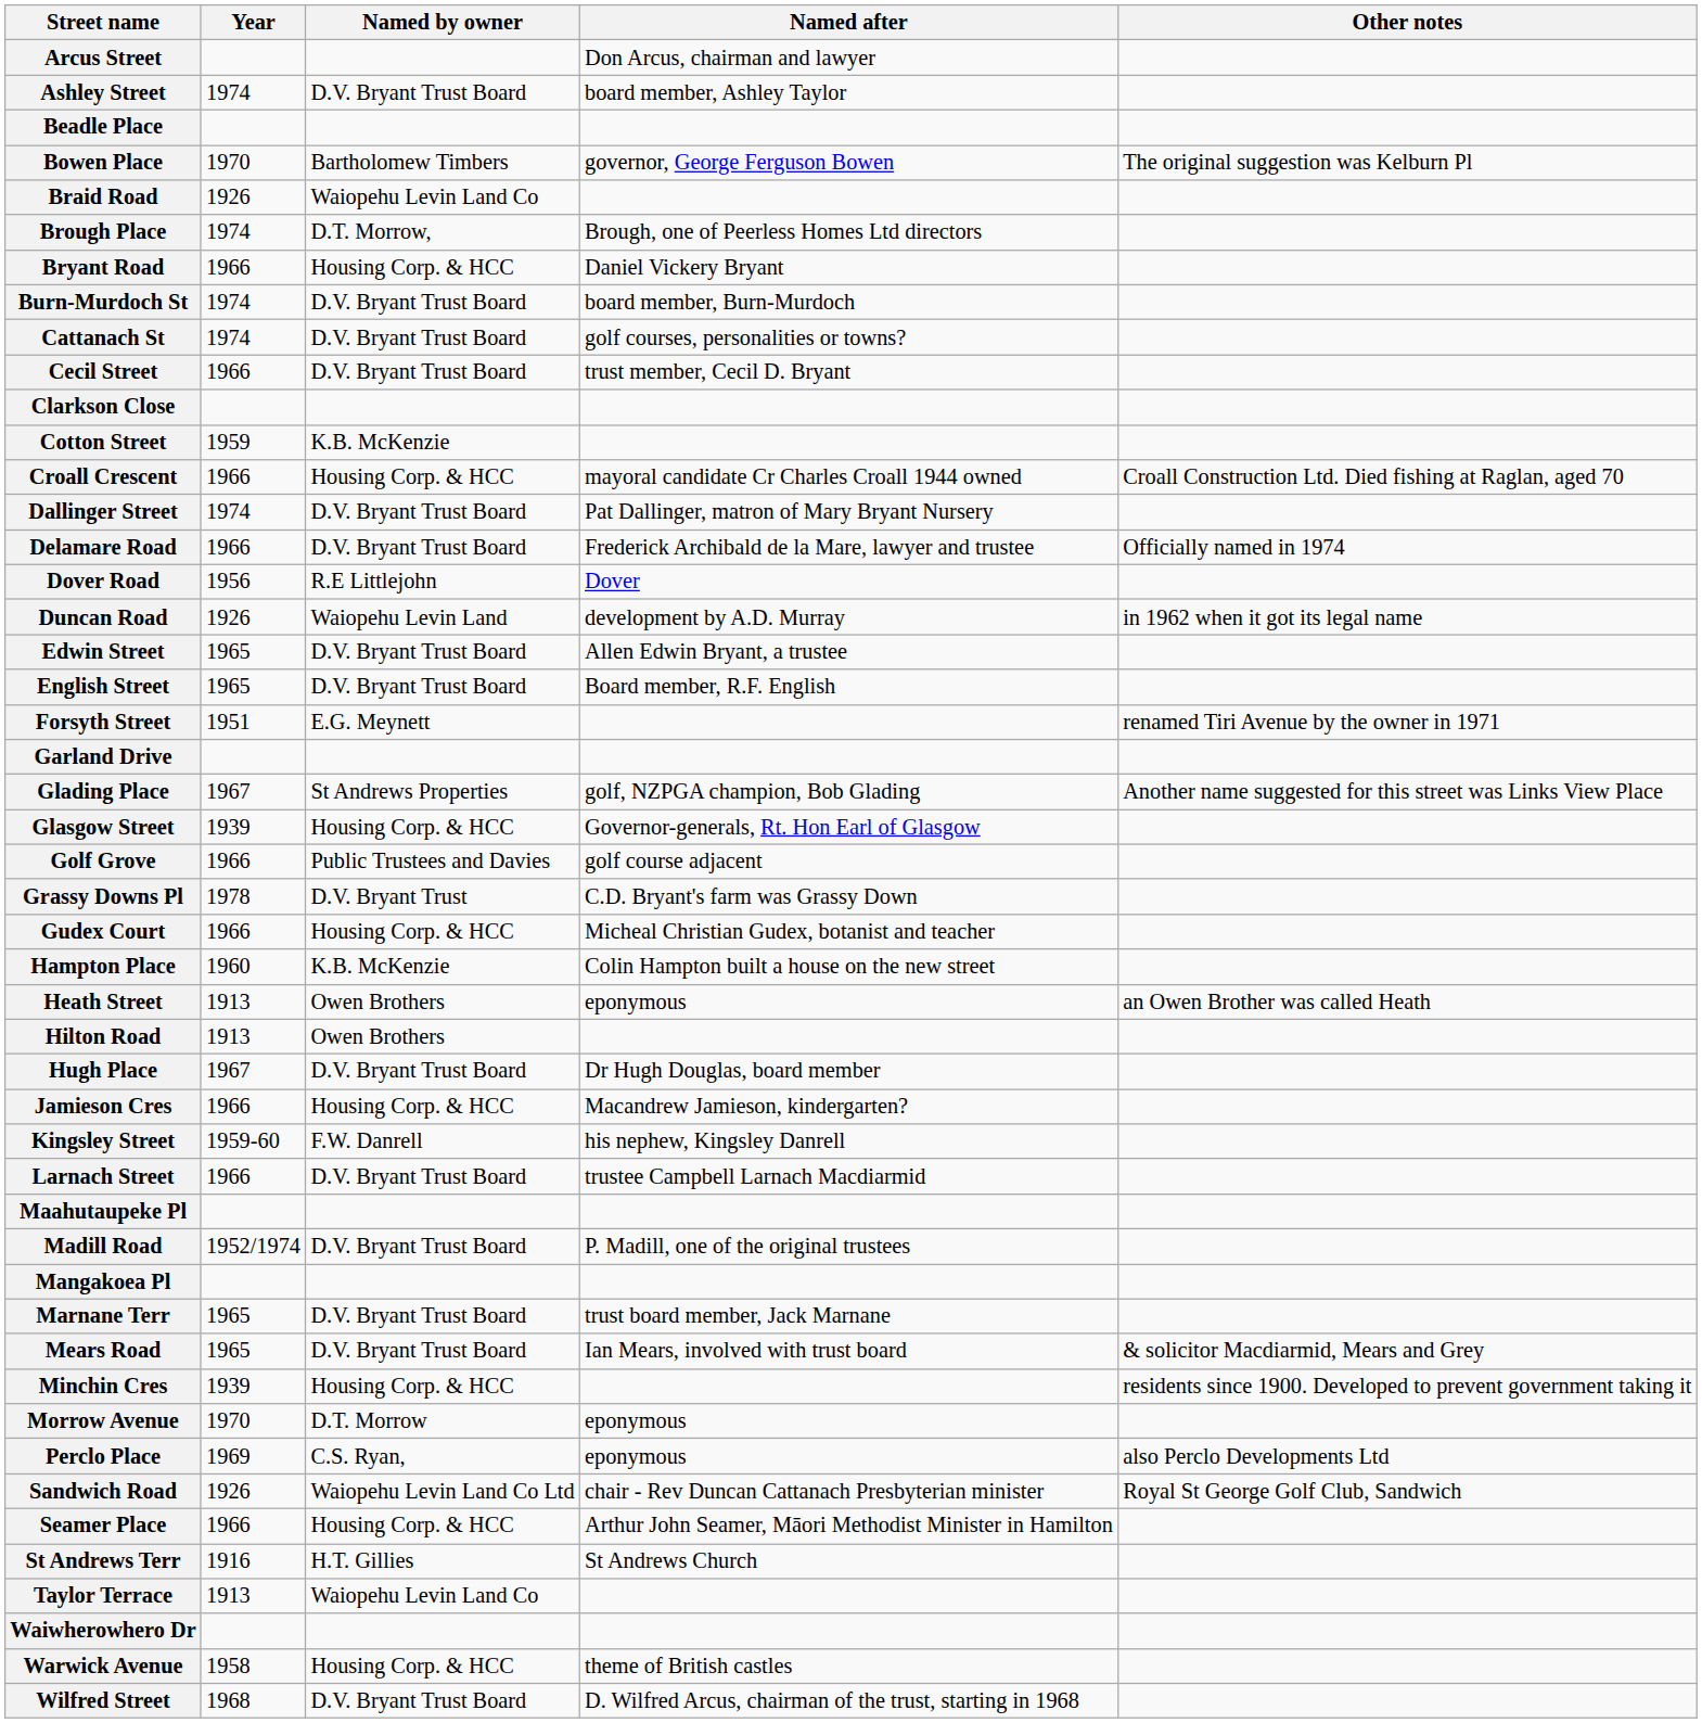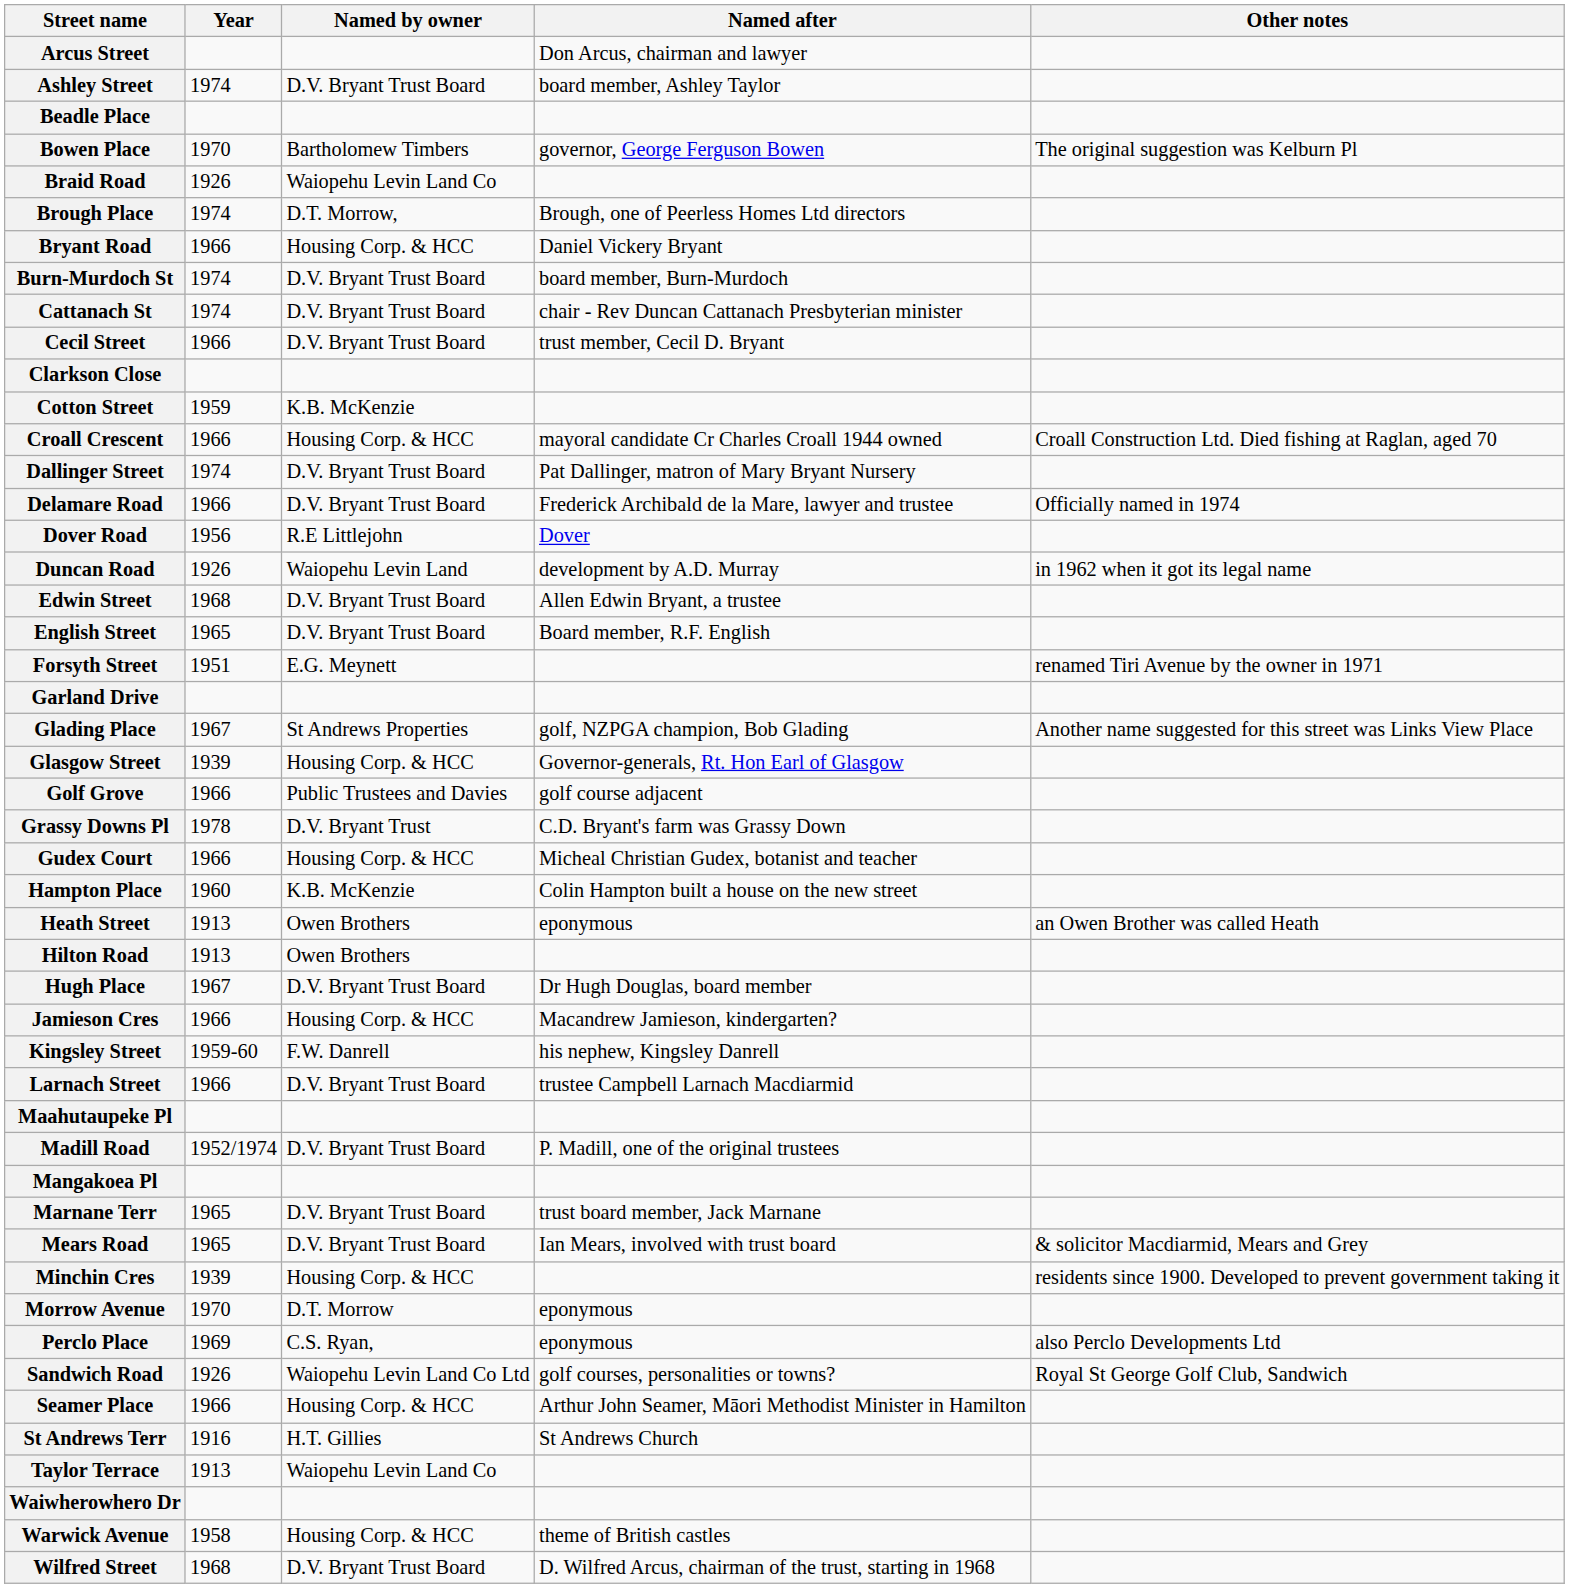 <table class="wikitable sortable" border="1">
 <tr>
 <th>Street name</th>
 <th><strong>Year</strong></th>
 <th><strong>Named by owner</strong></th>
 <th><strong>Named after</strong></th>
 <th><strong>Other notes</strong></th>
 </tr>
 <tr>
 <th>Arcus Street</th>
 <td></td>
 <td></td>
 <td>Don Arcus, chairman and lawyer</td>
 <td></td>
 </tr>
 <tr>
 <th>Ashley Street</th>
 <td>1974</td>
 <td>D.V. Bryant Trust Board</td>
 <td>board member, Ashley Taylor</td>
 <td></td>
 </tr>
 <tr>
 <th>Beadle Place</th>
 <td></td>
 <td></td>
 <td></td>
 <td></td>
 </tr>
 <tr>
 <th>Bowen Place</th>
 <td>1970</td>
 <td>Bartholomew Timbers</td>
 <td>governor, <a href='#'>George Ferguson Bowen</a></td>
 <td>The original suggestion was Kelburn Pl</td>
 </tr>
 <tr>
 <th>Braid Road</th>
 <td>1926</td>
 <td>Waiopehu Levin Land Co</td>
 <td></td>
 <td></td>
 </tr>
 <tr>
 <th>Brough Place</th>
 <td>1974</td>
 <td>D.T. Morrow,</td>
 <td>Brough, one of Peerless Homes Ltd directors</td>
 <td></td>
 </tr>
 <tr>
 <th>Bryant Road</th>
 <td>1966</td>
 <td>Housing Corp. & HCC</td>
 <td>Daniel Vickery Bryant</td>
 <td></td>
 </tr>
 <tr>
 <th>Burn-Murdoch St</th>
 <td>1974</td>
 <td>D.V. Bryant Trust Board</td>
 <td>board member, Burn-Murdoch</td>
 <td></td>
 </tr>
 <tr>
 <th>Cattanach St</th>
 <td>1974</td>
 <td>D.V. Bryant Trust Board</td>
-<td>golf courses, personalities or towns?</td>
+<td>chair - Rev Duncan Cattanach Presbyterian minister</td>
 <td></td>
 </tr>
 <tr>
 <th>Cecil Street</th>
 <td>1966</td>
 <td>D.V. Bryant Trust Board</td>
 <td>trust member, Cecil D. Bryant</td>
 <td></td>
 </tr>
 <tr>
 <th>Clarkson Close</th>
 <td></td>
 <td></td>
 <td></td>
 <td></td>
 </tr>
 <tr>
 <th>Cotton Street</th>
 <td>1959</td>
 <td>K.B. McKenzie</td>
 <td></td>
 <td></td>
 </tr>
 <tr>
 <th>Croall Crescent</th>
 <td>1966</td>
 <td>Housing Corp. & HCC</td>
 <td>mayoral candidate Cr Charles Croall 1944 owned</td>
 <td>Croall Construction Ltd. Died fishing at Raglan, aged 70</td>
 </tr>
 <tr>
 <th>Dallinger Street</th>
 <td>1974</td>
 <td>D.V. Bryant Trust Board</td>
 <td>Pat Dallinger, matron of Mary Bryant Nursery</td>
 <td></td>
 </tr>
 <tr>
 <th>Delamare Road</th>
 <td>1966</td>
 <td>D.V. Bryant Trust Board</td>
 <td>Frederick Archibald de la Mare, lawyer and trustee</td>
 <td>Officially named in 1974</td>
 </tr>
 <tr>
 <th>Dover Road</th>
 <td>1956</td>
 <td>R.E Littlejohn</td>
 <td><a href='#'>Dover</a></td>
 <td></td>
 </tr>
 <tr>
 <th>Duncan Road</th>
 <td>1926</td>
 <td>Waiopehu Levin Land</td>
 <td>development by A.D. Murray</td>
 <td>in 1962 when it got its legal name</td>
 </tr>
 <tr>
 <th>Edwin Street</th>
-<td>1965</td>
+<td>1968</td>
 <td>D.V. Bryant Trust Board</td>
 <td>Allen Edwin Bryant, a trustee</td>
 <td></td>
 </tr>
 <tr>
 <th>English Street</th>
 <td>1965</td>
 <td>D.V. Bryant Trust Board</td>
 <td>Board member, R.F. English</td>
 <td></td>
 </tr>
 <tr>
 <th>Forsyth Street</th>
 <td>1951</td>
 <td>E.G. Meynett</td>
 <td></td>
 <td>renamed Tiri Avenue by the owner in 1971</td>
 </tr>
 <tr>
 <th>Garland Drive</th>
 <td></td>
 <td></td>
 <td></td>
 <td></td>
 </tr>
 <tr>
 <th>Glading Place</th>
 <td>1967</td>
 <td>St Andrews Properties</td>
 <td>golf, NZPGA champion, Bob Glading</td>
 <td>Another name suggested for this street was Links View Place</td>
 </tr>
 <tr>
 <th>Glasgow Street</th>
 <td>1939</td>
 <td>Housing Corp. & HCC</td>
 <td>Governor-generals, <a href='#'>Rt. Hon Earl of Glasgow</a></td>
 <td></td>
 </tr>
 <tr>
 <th>Golf Grove</th>
 <td>1966</td>
 <td>Public Trustees and Davies</td>
 <td>golf course adjacent</td>
 <td></td>
 </tr>
 <tr>
 <th>Grassy Downs Pl</th>
 <td>1978</td>
 <td>D.V. Bryant Trust</td>
 <td>C.D. Bryant's farm was Grassy Down</td>
 <td></td>
 </tr>
 <tr>
 <th>Gudex Court</th>
 <td>1966</td>
 <td>Housing Corp. & HCC</td>
 <td>Micheal Christian Gudex, botanist and teacher</td>
 <td></td>
 </tr>
 <tr>
 <th>Hampton Place</th>
 <td>1960</td>
 <td>K.B. McKenzie</td>
 <td>Colin Hampton built a house on the new street</td>
 <td></td>
 </tr>
 <tr>
 <th>Heath Street</th>
 <td>1913</td>
 <td>Owen Brothers</td>
 <td>eponymous</td>
 <td>an Owen Brother was called Heath</td>
 </tr>
 <tr>
 <th>Hilton Road</th>
 <td>1913</td>
 <td>Owen Brothers</td>
 <td></td>
 <td></td>
 </tr>
 <tr>
 <th>Hugh Place</th>
 <td>1967</td>
 <td>D.V. Bryant Trust Board</td>
 <td>Dr Hugh Douglas, board member</td>
 <td></td>
 </tr>
 <tr>
 <th>Jamieson Cres</th>
 <td>1966</td>
 <td>Housing Corp. & HCC</td>
 <td>Macandrew Jamieson, kindergarten?</td>
 <td></td>
 </tr>
 <tr>
 <th>Kingsley Street</th>
 <td>1959-60</td>
 <td>F.W. Danrell</td>
 <td>his nephew, Kingsley Danrell</td>
 <td></td>
 </tr>
 <tr>
 <th>Larnach Street</th>
 <td>1966</td>
 <td>D.V. Bryant Trust Board</td>
 <td>trustee Campbell Larnach Macdiarmid</td>
 <td></td>
 </tr>
 <tr>
 <th>Maahutaupeke Pl</th>
 <td></td>
 <td></td>
 <td></td>
 <td></td>
 </tr>
 <tr>
 <th>Madill Road</th>
 <td>1952/1974</td>
 <td>D.V. Bryant Trust Board</td>
 <td>P. Madill, one of the original trustees</td>
 <td></td>
 </tr>
 <tr>
 <th>Mangakoea Pl</th>
 <td></td>
 <td></td>
 <td></td>
 <td></td>
 </tr>
 <tr>
 <th>Marnane Terr</th>
 <td>1965</td>
 <td>D.V. Bryant Trust Board</td>
 <td>trust board member, Jack Marnane</td>
 <td></td>
 </tr>
 <tr>
 <th>Mears Road</th>
 <td>1965</td>
 <td>D.V. Bryant Trust Board</td>
 <td>Ian Mears, involved with trust board</td>
 <td>& solicitor Macdiarmid, Mears and Grey</td>
 </tr>
 <tr>
 <th>Minchin Cres</th>
 <td>1939</td>
 <td>Housing Corp. & HCC</td>
 <td></td>
 <td>residents since 1900. Developed to prevent  government taking it</td>
 </tr>
 <tr>
 <th>Morrow Avenue</th>
 <td>1970</td>
 <td>D.T. Morrow</td>
 <td>eponymous</td>
 <td></td>
 </tr>
 <tr>
 <th>Perclo Place</th>
 <td>1969</td>
 <td>C.S. Ryan,</td>
 <td>eponymous</td>
 <td>also Perclo Developments Ltd</td>
 </tr>
 <tr>
 <th>Sandwich Road</th>
 <td>1926</td>
 <td>Waiopehu Levin Land Co Ltd</td>
-<td>chair - Rev Duncan Cattanach Presbyterian minister</td>
+<td>golf courses, personalities or towns?</td>
 <td>Royal St George Golf Club, Sandwich</td>
 </tr>
 <tr>
 <th>Seamer Place</th>
 <td>1966</td>
 <td>Housing Corp. & HCC</td>
 <td>Arthur John Seamer, Māori Methodist Minister in Hamilton</td>
 <td></td>
 </tr>
 <tr>
 <th>St Andrews Terr</th>
 <td>1916</td>
 <td>H.T. Gillies</td>
 <td>St Andrews Church</td>
 <td></td>
 </tr>
 <tr>
 <th>Taylor Terrace</th>
 <td>1913</td>
 <td>Waiopehu Levin Land Co</td>
 <td></td>
 <td></td>
 </tr>
 <tr>
 <th>Waiwherowhero Dr</th>
 <td></td>
 <td></td>
 <td></td>
 <td></td>
 </tr>
 <tr>
 <th>Warwick Avenue</th>
 <td>1958</td>
 <td>Housing Corp. & HCC</td>
 <td>theme of British castles</td>
 <td></td>
 </tr>
 <tr>
 <th>Wilfred Street</th>
 <td>1968</td>
 <td>D.V. Bryant Trust Board</td>
 <td>D. Wilfred Arcus, chairman of the trust, starting in 1968</td>
 <td></td>
 </tr>
 </table>
